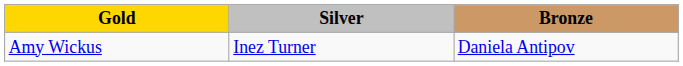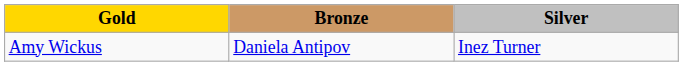 <table class="wikitable" style="text-align:left">
 <tr align="center">
 <td width=200 bgcolor=gold><strong>Gold</strong></td>
+<td width=200 bgcolor=CC9966><strong>Bronze</strong></td>
 <td width=200 bgcolor=silver><strong>Silver</strong></td>
-<td width=200 bgcolor=CC9966><strong>Bronze</strong></td>
 </tr>
 <tr>
 <td><a href='#'>Amy Wickus</a><br><em></em></td>
+<td><a href='#'>Daniela Antipov</a><br><em></em></td>
 <td><a href='#'>Inez Turner</a><br><em></em></td>
-<td><a href='#'>Daniela Antipov</a><br><em></em></td>
 </tr>
 </table>
